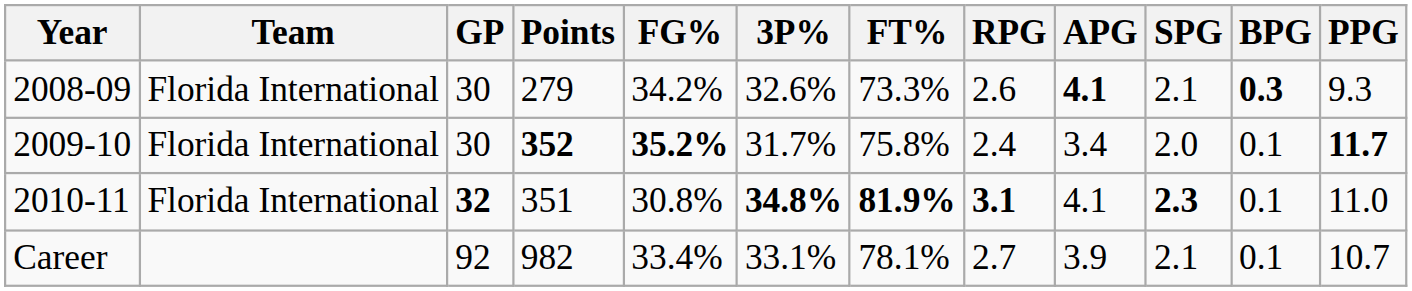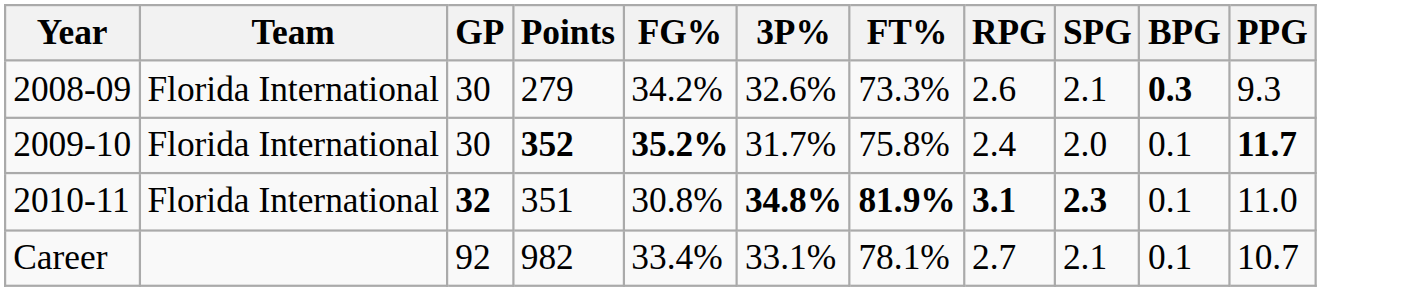 <table class="wikitable">
 <tr>
 <th>Year</th>
 <th>Team</th>
 <th>GP</th>
 <th>Points</th>
 <th>FG%</th>
 <th>3P%</th>
 <th>FT%</th>
 <th>RPG</th>
-<th>APG</th>
 <th>SPG</th>
 <th>BPG</th>
 <th>PPG</th>
 </tr>
 <tr>
 <td>2008-09</td>
 <td>Florida International</td>
 <td>30</td>
 <td>279</td>
 <td>34.2%</td>
 <td>32.6%</td>
 <td>73.3%</td>
 <td>2.6</td>
-<td><strong>4.1</strong></td>
 <td>2.1</td>
 <td><strong>0.3</strong></td>
 <td>9.3</td>
 </tr>
 <tr>
 <td>2009-10</td>
 <td>Florida International</td>
 <td>30</td>
 <td><strong>352</strong></td>
 <td><strong>35.2%</strong></td>
 <td>31.7%</td>
 <td>75.8%</td>
 <td>2.4</td>
-<td>3.4</td>
 <td>2.0</td>
 <td>0.1</td>
 <td><strong>11.7</strong></td>
 </tr>
 <tr>
 <td>2010-11</td>
 <td>Florida International</td>
 <td><strong>32</strong></td>
 <td>351</td>
 <td>30.8%</td>
 <td><strong>34.8%</strong></td>
 <td><strong>81.9%</strong></td>
 <td><strong>3.1</strong></td>
-<td>4.1</td>
 <td><strong>2.3</strong></td>
 <td>0.1</td>
 <td>11.0</td>
 </tr>
 <tr>
 <td>Career</td>
 <td></td>
 <td>92</td>
 <td>982</td>
 <td>33.4%</td>
 <td>33.1%</td>
 <td>78.1%</td>
 <td>2.7</td>
-<td>3.9</td>
 <td>2.1</td>
 <td>0.1</td>
 <td>10.7</td>
 </tr>
 </table>
